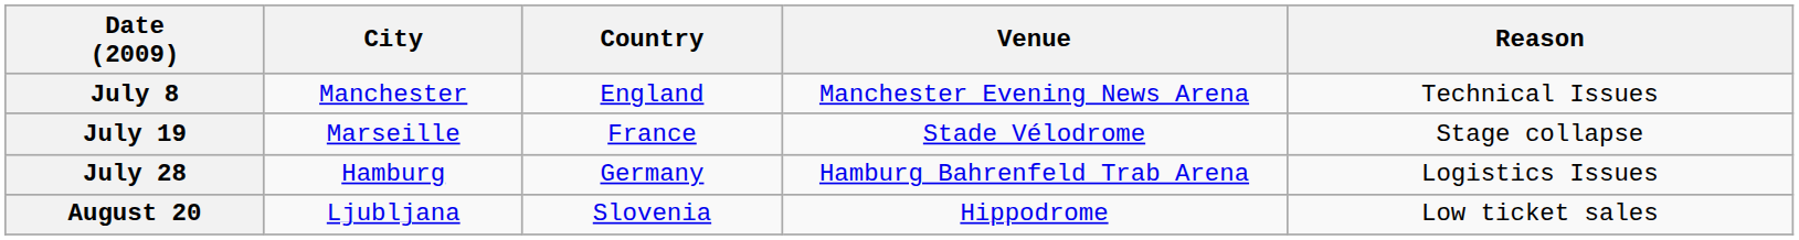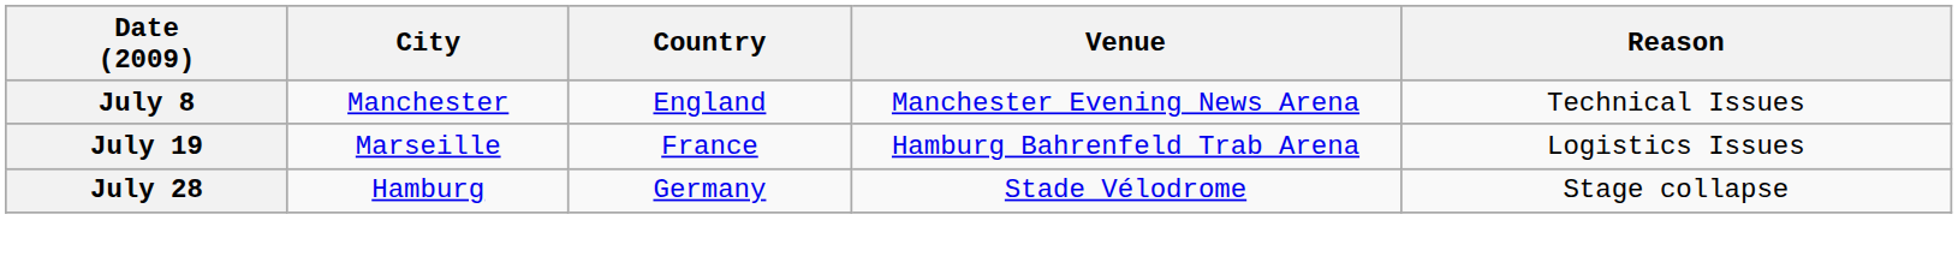 <table class="wikitable plainrowheaders" style="text-align:center;">
 <tr>
 <th scope="col" style="width:10em;">Date<br>(2009)</th>
 <th scope="col" style="width:10em;">City</th>
 <th scope="col" style="width:10em;">Country</th>
 <th scope="col" style="width:20em;">Venue</th>
 <th scope="col" style="width:20em;">Reason</th>
 </tr>
 <tr>
 <th scope="row" style="text-align:center;">July 8</th>
 <td><a href='#'>Manchester</a></td>
 <td><a href='#'>England</a></td>
 <td><a href='#'>Manchester Evening News Arena</a></td>
 <td>Technical Issues</td>
 </tr>
 <tr>
 <th scope="row" style="text-align:center;">July 19</th>
 <td><a href='#'>Marseille</a></td>
 <td><a href='#'>France</a></td>
-<td><a href='#'>Stade Vélodrome</a></td>
-<td>Stage collapse</td>
+<td><a href='#'>Hamburg Bahrenfeld Trab Arena</a></td>
+<td>Logistics Issues</td>
 </tr>
 <tr>
 <th scope="row" style="text-align:center;">July 28</th>
 <td><a href='#'>Hamburg</a></td>
 <td><a href='#'>Germany</a></td>
-<td><a href='#'>Hamburg Bahrenfeld Trab Arena</a></td>
-<td>Logistics Issues</td>
-</tr>
-<tr>
-<th scope="row" style="text-align:center;">August 20</th>
-<td><a href='#'>Ljubljana</a></td>
-<td><a href='#'>Slovenia</a></td>
-<td><a href='#'>Hippodrome</a></td>
-<td>Low ticket sales</td>
+<td><a href='#'>Stade Vélodrome</a></td>
+<td>Stage collapse</td>
 </tr>
 </table>
